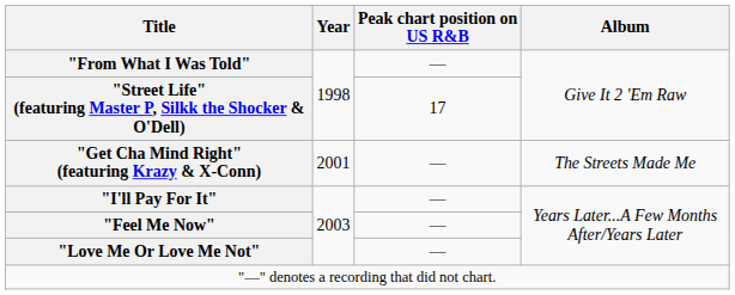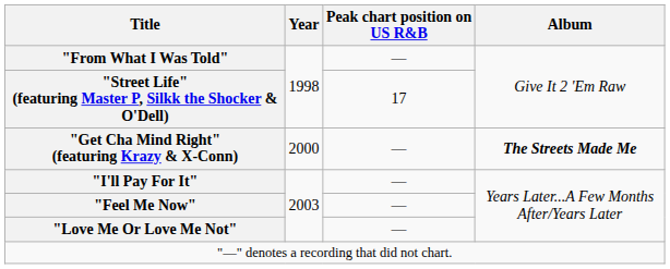 <table class="wikitable plainrowheaders" style="text-align:center;" border="1">
 <tr>
 <th scope="col" rowspan="1" style="width:18em;">Title</th>
 <th scope="col" rowspan="1">Year</th>
 <th scope="col" colspan="1">Peak chart position on<br><a href='#'>US R&B</a></th>
 <th scope="col" rowspan="1" style="width:12em;">Album</th>
 </tr>
 <tr>
 <th scope="row">"From What I Was Told"</th>
 <td rowspan="2">1998</td>
 <td>—</td>
 <td rowspan="2"><em>Give It 2 'Em Raw</em></td>
 </tr>
 <tr>
 <th scope="row">"Street Life"<br><span>(featuring <a href='#'>Master P</a>, <a href='#'>Silkk the Shocker</a> & O'Dell)</span></th>
 <td>17</td>
 </tr>
 <tr>
 <th scope="row">"Get Cha Mind Right"<br><span>(featuring <a href='#'>Krazy</a> & X-Conn)</span></th>
-<td rowspan="1">2001</td>
+<td rowspan="1">2000</td>
 <td>—</td>
-<td rowspan="1"><em>The Streets Made Me</em></td>
+<td rowspan="1"><strong><em>The Streets Made Me</em></strong></td>
 </tr>
 <tr>
 <th scope="row">"I'll Pay For It"</th>
 <td rowspan="3">2003</td>
 <td>—</td>
 <td rowspan="3"><em>Years Later...A Few Months After/Years Later</em></td>
 </tr>
 <tr>
 <th scope="row">"Feel Me Now"</th>
 <td>—</td>
 </tr>
 <tr>
 <th scope="row">"Love Me Or Love Me Not"</th>
 <td>—</td>
 </tr>
 <tr>
 <td colspan="6" style="font-size:90%">"—" denotes a recording that did not chart.</td>
 </tr>
 </table>
